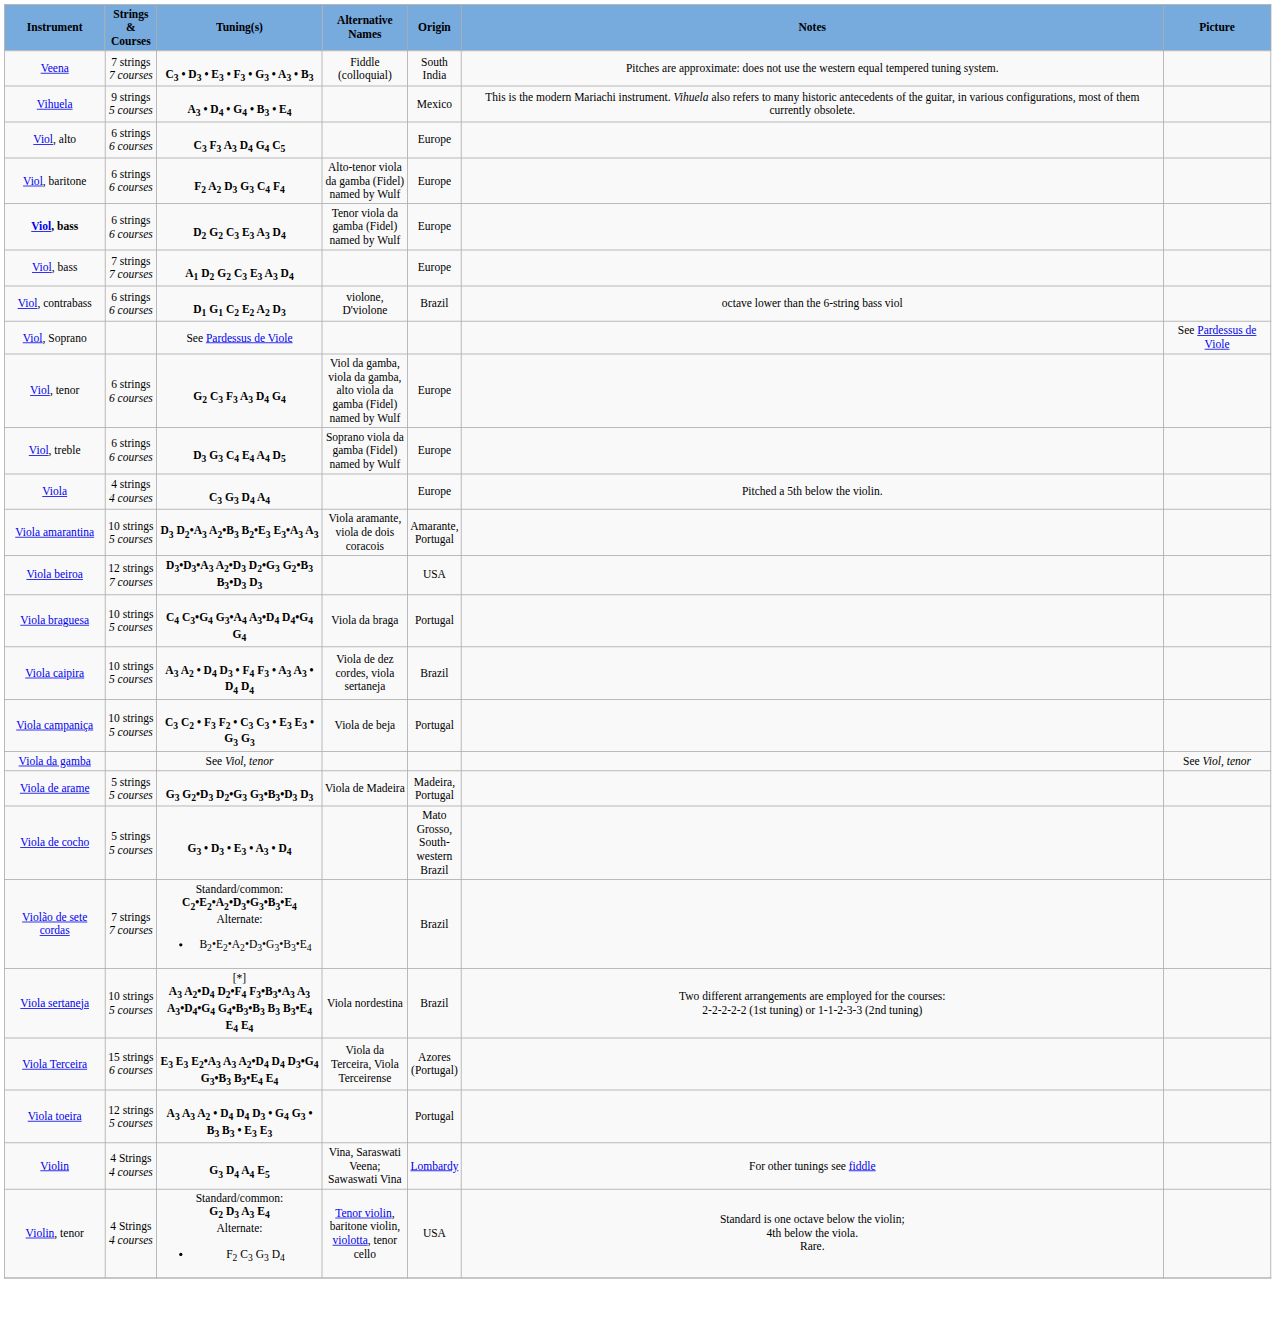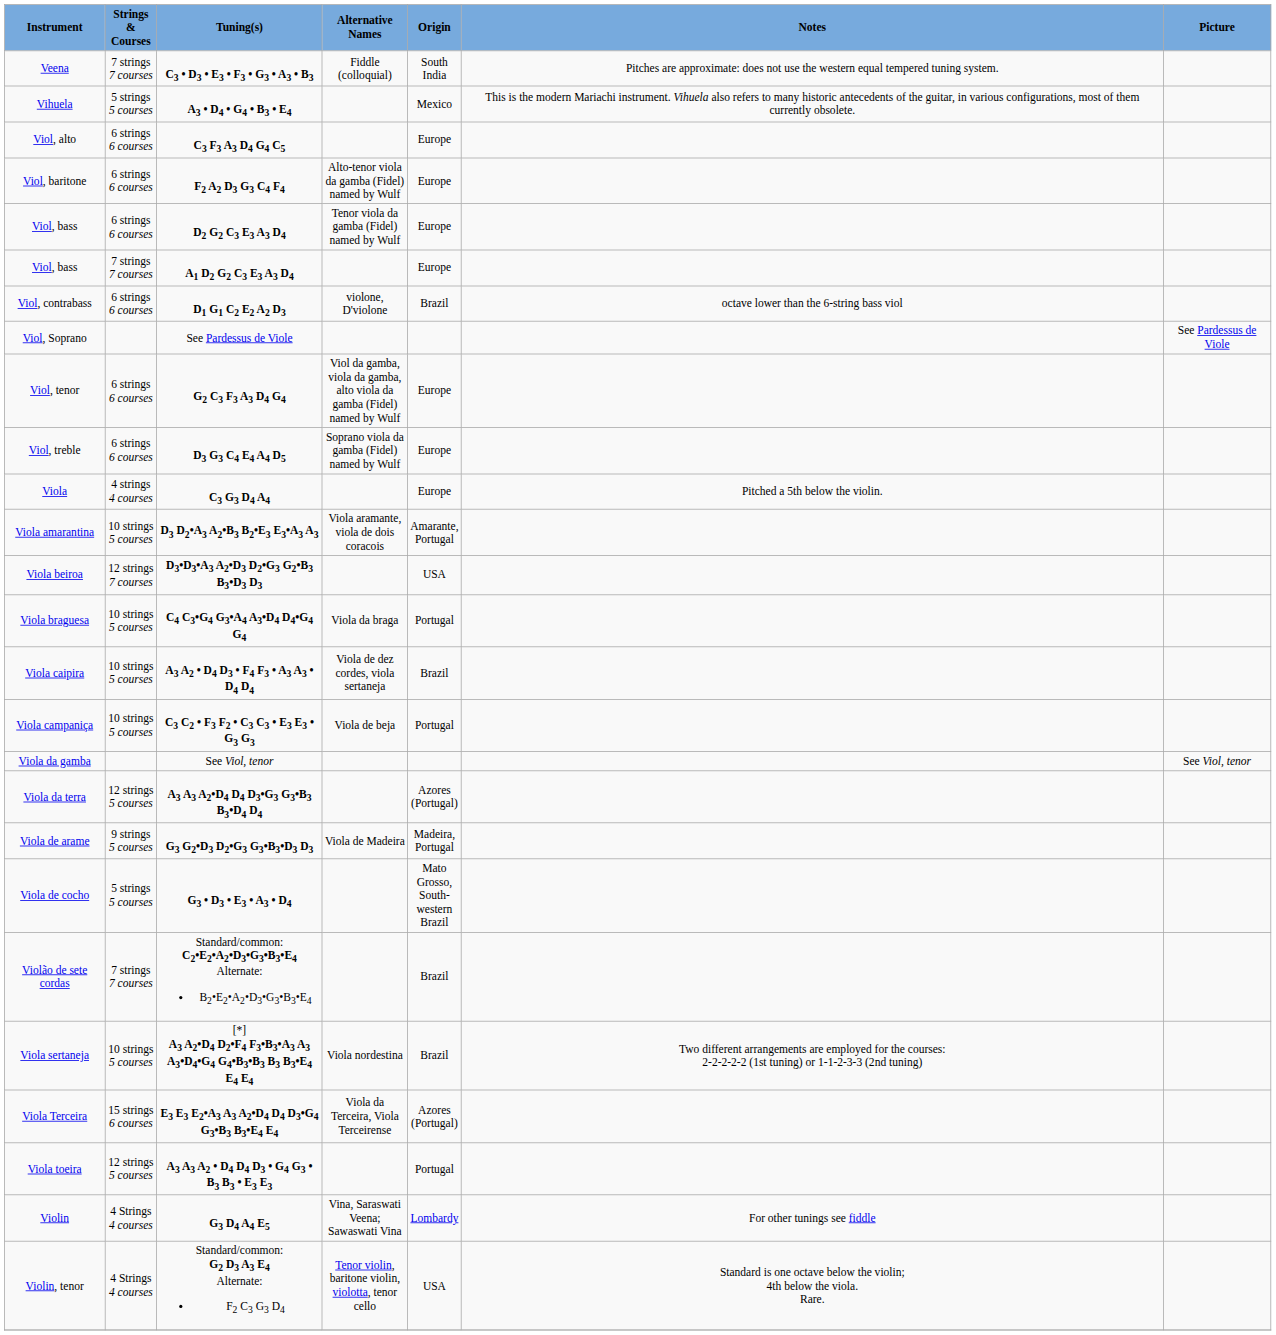 <table class="wikitable" style="margin:0.5em auto; clear:both; font-size:.9em; text-align:center; width:100%">
 <tr>
 <th style="background: #7ad;">Instrument</th>
 <th style="background: #7ad;" scope="col" width="58">Strings & Courses</th>
 <th style="background: #7ad;" scope="col" width="200">Tuning(s)</th>
 <th style="background: #7ad;" scope="col" width="100">Alternative Names</th>
 <th style="background: #7ad;" scope="col" width="60">Origin</th>
 <th style="background: #7ad;" scope="col" width'"140">Notes</th>
 <th style="background: #7ad;">Picture</th>
 </tr>
 <tr>
 <td><a href='#'>Veena</a></td>
 <td>7 strings<br><em>7 courses</em></td>
 <td><br><strong>C<sub>3</sub> • D<sub>3</sub> • E<sub>3</sub> • F<sub>3</sub> • G<sub>3</sub> • A<sub>3</sub> • B<sub>3</sub></strong></td>
 <td>Fiddle (colloquial)</td>
 <td>South India</td>
 <td>Pitches are approximate:  does not use the western equal tempered tuning system.</td>
 <td></td>
 </tr>
 <tr>
 <td><a href='#'>Vihuela</a></td>
-<td>9 strings<br><em>5 courses</em></td>
+<td>5 strings<br><em>5 courses</em></td>
 <td><br><strong>A<sub>3</sub> • D<sub>4</sub> • G<sub>4</sub> • B<sub>3</sub> • E<sub>4</sub></strong></td>
 <td></td>
 <td>Mexico</td>
 <td>This is the modern Mariachi instrument.  <em>Vihuela</em> also refers to many historic antecedents of the guitar, in various configurations, most of them currently obsolete.</td>
 <td></td>
 </tr>
 <tr>
 <td><a href='#'>Viol</a>, alto</td>
 <td>6 strings<br><em>6 courses</em></td>
 <td><br><strong>C<sub>3</sub> F<sub>3</sub> A<sub>3</sub> D<sub>4</sub> G<sub>4</sub> C<sub>5</sub></strong></td>
 <td></td>
 <td>Europe</td>
 <td></td>
 <td></td>
 </tr>
 <tr>
 <td><a href='#'>Viol</a>, baritone</td>
 <td>6 strings<br><em>6 courses</em></td>
 <td><br><strong>F<sub>2</sub> A<sub>2</sub> D<sub>3</sub> G<sub>3</sub> C<sub>4</sub> F<sub>4</sub></strong></td>
 <td>Alto-tenor viola da gamba (Fidel) named by Wulf</td>
 <td>Europe</td>
 <td></td>
 <td></td>
 </tr>
 <tr>
-<td><strong><a href='#'>Viol</a>, bass</strong></td>
+<td><a href='#'>Viol</a>, bass</td>
 <td>6 strings<br><em>6 courses</em></td>
 <td><br><strong>D<sub>2</sub> G<sub>2</sub> C<sub>3</sub> E<sub>3</sub> A<sub>3</sub> D<sub>4</sub></strong></td>
 <td>Tenor viola da gamba (Fidel) named by Wulf</td>
 <td>Europe</td>
 <td></td>
 <td></td>
 </tr>
 <tr>
 <td><a href='#'>Viol</a>, bass</td>
 <td>7 strings<br><em>7 courses</em></td>
 <td><br><strong>A<sub>1</sub> D<sub>2</sub> G<sub>2</sub> C<sub>3</sub> E<sub>3</sub> A<sub>3</sub> D<sub>4</sub></strong></td>
 <td></td>
 <td>Europe</td>
 <td></td>
 <td></td>
 </tr>
 <tr>
 <td><a href='#'>Viol</a>, contrabass</td>
 <td>6 strings<br><em>6 courses</em></td>
 <td><br><strong>D<sub>1</sub> G<sub>1</sub> C<sub>2</sub> E<sub>2</sub> A<sub>2</sub> D<sub>3</sub></strong></td>
 <td>violone, D'violone</td>
 <td>Brazil</td>
 <td>octave lower than the 6-string bass viol</td>
 <td></td>
 </tr>
 <tr>
 <td><a href='#'>Viol</a>, Soprano</td>
 <td></td>
 <td>See <a href='#'>Pardessus de Viole</a></td>
 <td></td>
 <td></td>
 <td></td>
 <td>See <a href='#'>Pardessus de Viole</a></td>
 </tr>
 <tr>
 <td><a href='#'>Viol</a>, tenor</td>
 <td>6 strings<br><em>6 courses</em></td>
 <td><br><strong>G<sub>2</sub> C<sub>3</sub> F<sub>3</sub> A<sub>3</sub> D<sub>4</sub> G<sub>4</sub></strong></td>
 <td>Viol da gamba, viola da gamba, alto viola da gamba (Fidel) named by Wulf</td>
 <td>Europe</td>
 <td></td>
 <td></td>
 </tr>
 <tr>
 <td><a href='#'>Viol</a>, treble</td>
 <td>6 strings<br><em>6 courses</em></td>
 <td><br><strong>D<sub>3</sub> G<sub>3</sub> C<sub>4</sub> E<sub>4</sub> A<sub>4</sub> D<sub>5</sub></strong></td>
 <td>Soprano viola da gamba (Fidel) named by Wulf</td>
 <td>Europe</td>
 <td></td>
 <td></td>
 </tr>
 <tr>
 <td><a href='#'>Viola</a></td>
 <td>4 strings<br><em>4 courses</em></td>
 <td><br><strong>C<sub>3</sub> G<sub>3</sub> D<sub>4</sub> A<sub>4</sub></strong></td>
 <td></td>
 <td>Europe</td>
 <td>Pitched a 5th below the violin.</td>
 <td></td>
 </tr>
 <tr>
 <td><a href='#'>Viola amarantina</a></td>
 <td>10 strings<br><em>5 courses</em></td>
 <td><strong>D<sub>3</sub> D<sub>2</sub>•A<sub>3</sub> A<sub>2</sub>•B<sub>3</sub> B<sub>2</sub>•E<sub>3</sub> E<sub>3</sub>•A<sub>3</sub> A<sub>3</sub></strong></td>
 <td>Viola aramante, viola de dois coracois</td>
 <td>Amarante, Portugal</td>
 <td></td>
 <td></td>
 </tr>
 <tr>
 <td><a href='#'>Viola beiroa</a></td>
 <td>12 strings<br><em>7 courses</em></td>
 <td><strong>D<sub>3</sub>•D<sub>3</sub>•A<sub>3</sub> A<sub>2</sub>•D<sub>3</sub> D<sub>2</sub>•G<sub>3</sub> G<sub>2</sub>•B<sub>3</sub> B<sub>3</sub>•D<sub>3</sub> D<sub>3</sub></strong></td>
 <td></td>
 <td>USA</td>
 <td></td>
 <td></td>
 </tr>
 <tr>
 <td><a href='#'>Viola braguesa</a></td>
 <td>10 strings<br><em>5 courses</em></td>
 <td><br><strong>C<sub>4</sub> C<sub>3</sub>•G<sub>4</sub> G<sub>3</sub>•A<sub>4</sub> A<sub>3</sub>•D<sub>4</sub> D<sub>4</sub>•G<sub>4</sub> G<sub>4</sub></strong></td>
 <td>Viola da braga</td>
 <td>Portugal</td>
 <td></td>
 <td></td>
 </tr>
 <tr>
 <td><a href='#'>Viola caipira</a></td>
 <td>10 strings<br><em>5 courses</em></td>
 <td><br><strong>A<sub>3</sub> A<sub>2</sub> • D<sub>4</sub> D<sub>3</sub> • F<sub>4</sub> F<sub>3</sub> • A<sub>3</sub> A<sub>3</sub> • D<sub>4</sub> D<sub>4</sub></strong></td>
 <td>Viola de dez cordes, viola sertaneja</td>
 <td>Brazil</td>
 <td></td>
 <td></td>
 </tr>
 <tr>
 <td><a href='#'>Viola campaniça</a></td>
 <td>10 strings<br><em>5 courses</em></td>
 <td><br><strong>C<sub>3</sub> C<sub>2</sub> • F<sub>3</sub> F<sub>2</sub> • C<sub>3</sub> C<sub>3</sub> • E<sub>3</sub> E<sub>3</sub> • G<sub>3</sub> G<sub>3</sub></strong></td>
 <td>Viola de beja</td>
 <td>Portugal</td>
 <td></td>
 <td></td>
 </tr>
 <tr>
 <td><a href='#'>Viola da gamba</a></td>
 <td></td>
 <td>See <em> Viol, tenor</em></td>
 <td></td>
 <td></td>
 <td></td>
 <td>See <em> Viol, tenor</em></td>
 </tr>
 <tr>
+<td><a href='#'>Viola da terra</a></td>
+<td>12 strings<br><em>5 courses</em></td>
+<td><br><strong>A<sub>3</sub> A<sub>3</sub> A<sub>2</sub>•D<sub>4</sub> D<sub>4</sub> D<sub>3</sub>•G<sub>3</sub> G<sub>3</sub>•B<sub>3</sub> B<sub>3</sub>•D<sub>4</sub> D<sub>4</sub></strong></td>
+<td></td>
+<td>Azores (Portugal)</td>
+<td></td>
+<td></td>
+</tr>
+<tr>
 <td><a href='#'>Viola de arame</a></td>
-<td>5 strings<br><em>5 courses</em></td>
+<td>9 strings<br><em>5 courses</em></td>
 <td><br><strong>G<sub>3</sub> G<sub>2</sub>•D<sub>3</sub> D<sub>2</sub>•G<sub>3</sub> G<sub>3</sub>•B<sub>3</sub>•D<sub>3</sub> D<sub>3</sub></strong></td>
 <td>Viola de Madeira</td>
 <td>Madeira, Portugal</td>
 <td></td>
 <td></td>
 </tr>
 <tr>
 <td><a href='#'>Viola de cocho</a></td>
 <td>5 strings<br><em>5 courses</em></td>
 <td><br><strong>G<sub>3</sub> • D<sub>3</sub> • E<sub>3</sub> • A<sub>3</sub> • D<sub>4</sub></strong></td>
 <td></td>
 <td>Mato Grosso, South-western Brazil</td>
 <td></td>
 <td></td>
 </tr>
 <tr>
 <td><a href='#'>Violão de sete cordas</a></td>
 <td>7 strings<br><em>7 courses</em></td>
 <td>Standard/common:<br><strong>C<sub>2</sub>•E<sub>2</sub>•A<sub>2</sub>•D<sub>3</sub>•G<sub>3</sub>•B<sub>3</sub>•E<sub>4</sub></strong><br>Alternate:<ul><li>B<sub>2</sub>•E<sub>2</sub>•A<sub>2</sub>•D<sub>3</sub>•G<sub>3</sub>•B<sub>3</sub>•E<sub>4</sub></li></ul></td>
 <td></td>
 <td>Brazil</td>
 <td></td>
 <td></td>
 </tr>
 <tr>
 <td><a href='#'>Viola sertaneja</a></td>
 <td>10 strings<br><em>5 courses</em></td>
 <td>[*]<br><strong>A<sub>3</sub> A<sub>2</sub>•D<sub>4</sub> D<sub>2</sub>•F<sub>4</sub> F<sub>3</sub>•B<sub>3</sub>•A<sub>3</sub> A<sub>3</sub></strong><br><strong>A<sub>3</sub>•D<sub>4</sub>•G<sub>4</sub> G<sub>4</sub>•B<sub>3</sub>•B<sub>3</sub> B<sub>3</sub> B<sub>3</sub>•E<sub>4</sub> E<sub>4</sub> E<sub>4</sub></strong></td>
 <td>Viola nordestina</td>
 <td>Brazil</td>
 <td>Two different arrangements are employed for the courses:<br>2-2-2-2-2 (1st tuning) or 1-1-2-3-3 (2nd tuning)</td>
 <td></td>
 </tr>
 <tr>
 <td><a href='#'>Viola Terceira</a></td>
 <td>15 strings<br><em>6 courses</em></td>
 <td><br><strong>E<sub>3</sub> E<sub>3</sub> E<sub>2</sub>•A<sub>3</sub> A<sub>3</sub> A<sub>2</sub>•D<sub>4</sub> D<sub>4</sub> D<sub>3</sub>•G<sub>4</sub> G<sub>3</sub>•B<sub>3</sub> B<sub>3</sub>•E<sub>4</sub> E<sub>4</sub></strong></td>
 <td>Viola da Terceira, Viola Terceirense</td>
 <td>Azores (Portugal)</td>
 <td></td>
 <td></td>
 </tr>
 <tr>
 <td><a href='#'>Viola toeira</a></td>
 <td>12 strings<br><em>5 courses</em></td>
 <td><br><strong>A<sub>3</sub> A<sub>3</sub> A<sub>2</sub> • D<sub>4</sub> D<sub>4</sub> D<sub>3</sub> • G<sub>4</sub> G<sub>3</sub> • B<sub>3</sub> B<sub>3</sub> • E<sub>3</sub> E<sub>3</sub></strong></td>
 <td></td>
 <td>Portugal</td>
 <td></td>
 <td></td>
 </tr>
 <tr>
 <td><a href='#'>Violin</a></td>
 <td>4 Strings<br><em>4 courses</em></td>
 <td><br><strong>G<sub>3</sub> D<sub>4</sub> A<sub>4</sub> E<sub>5</sub></strong></td>
 <td>Vina, Saraswati Veena; Sawaswati Vina</td>
 <td><a href='#'>Lombardy</a></td>
 <td>For other tunings see <a href='#'>fiddle</a></td>
 <td></td>
 </tr>
 <tr>
 <td><a href='#'>Violin</a>, tenor</td>
 <td>4 Strings<br><em>4 courses</em></td>
 <td>Standard/common:<br><strong>G<sub>2</sub> D<sub>3</sub> A<sub>3</sub> E<sub>4</sub></strong><br>Alternate:<ul><li>F<sub>2</sub> C<sub>3</sub> G<sub>3</sub> D<sub>4</sub></li></ul></td>
 <td><a href='#'>Tenor violin</a>, baritone violin, <a href='#'>violotta</a>, tenor cello</td>
 <td>USA</td>
 <td>Standard is one octave below the violin;<br>4th below the viola.<br>Rare.</td>
 <td></td>
 </tr>
 <tr>
 </tr>
 </table>
